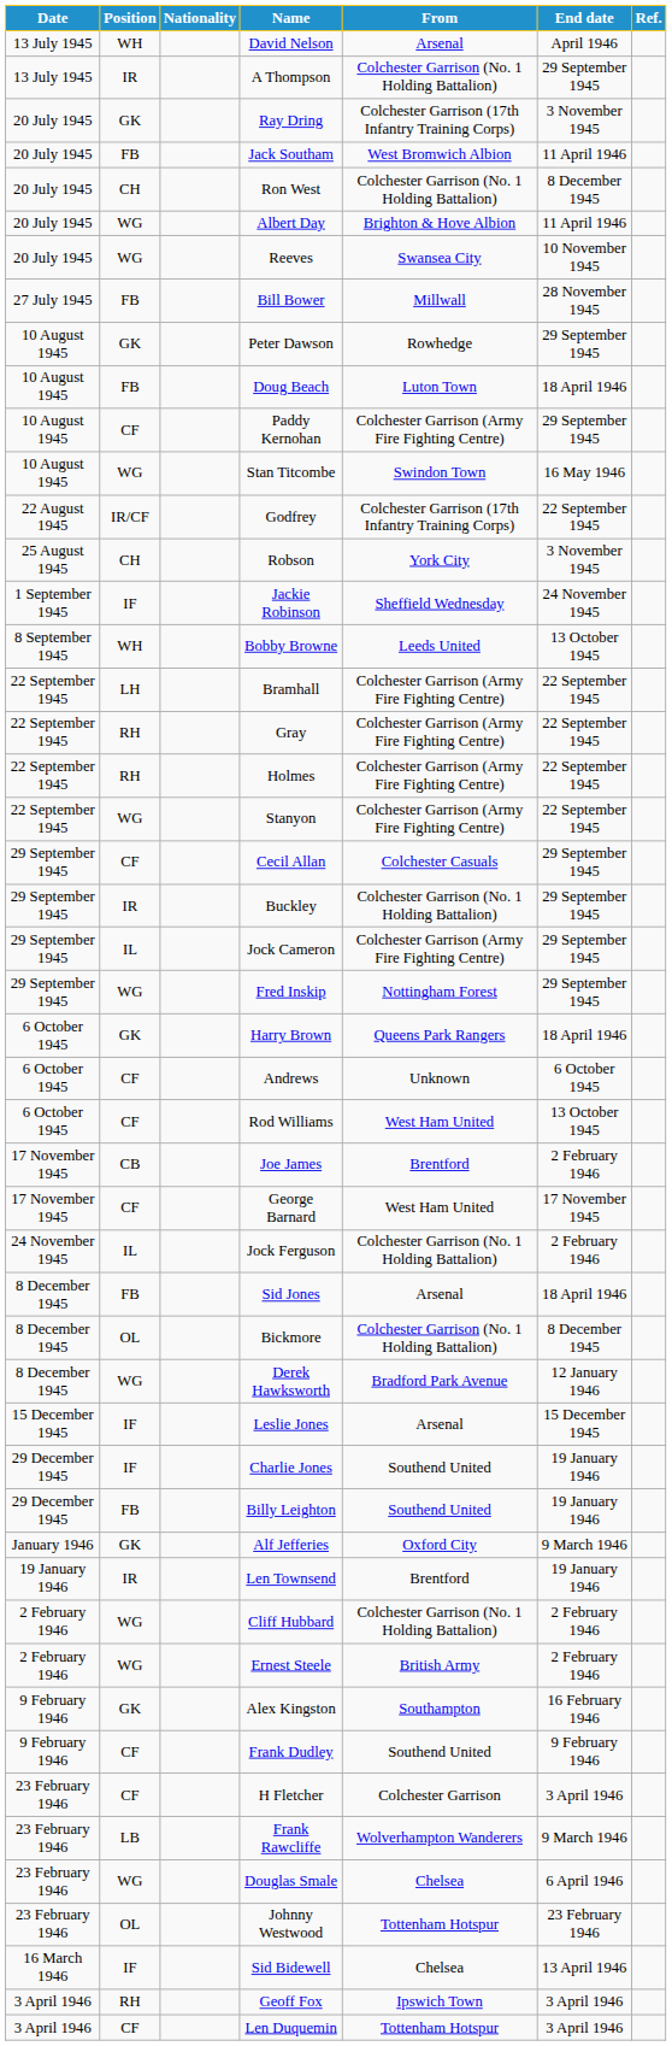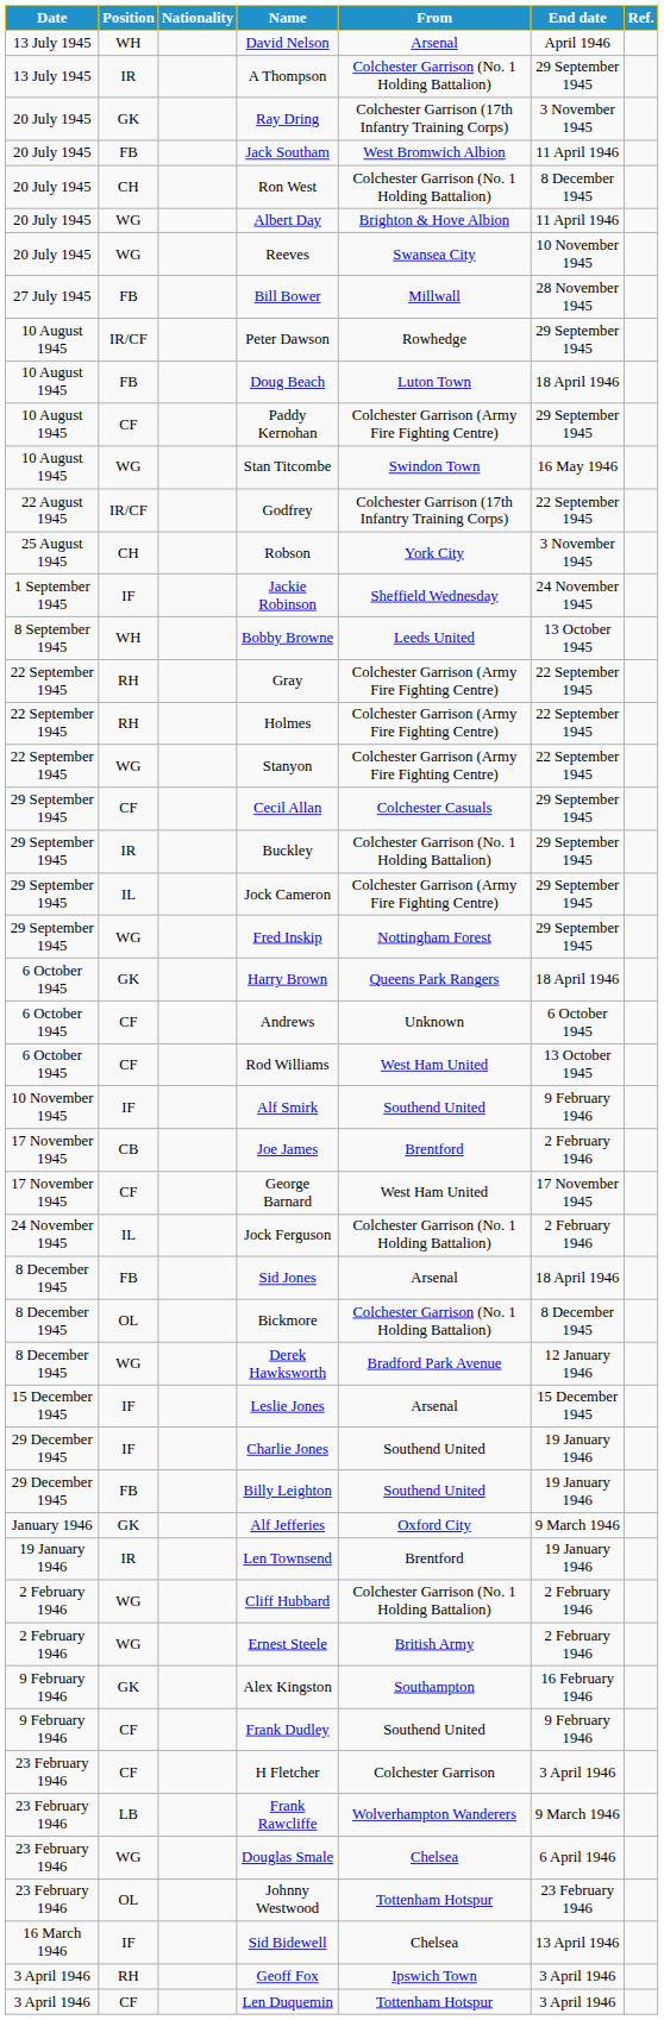 <table class="wikitable" style="text-align:center; font-size:90%; width:100%;">
 <tr>
 <th style="background:#2191CC; color:white; border:1px solid #F7C408; text-align:center;">Date</th>
 <th style="background:#2191CC; color:white; border:1px solid #F7C408; text-align:center;">Position</th>
 <th style="background:#2191CC; color:white; border:1px solid #F7C408; text-align:center;">Nationality</th>
 <th style="background:#2191CC; color:white; border:1px solid #F7C408; text-align:center;">Name</th>
 <th style="background:#2191CC; color:white; border:1px solid #F7C408; text-align:center;">From</th>
 <th style="background:#2191CC; color:white; border:1px solid #F7C408; text-align:center;">End date</th>
 <th style="background:#2191CC; color:white; border:1px solid #F7C408; text-align:center;">Ref.</th>
 </tr>
 <tr>
 <td>13 July 1945</td>
 <td>WH</td>
 <td></td>
 <td><a href='#'>David Nelson</a></td>
 <td> <a href='#'>Arsenal</a></td>
 <td>April 1946</td>
 <td></td>
 </tr>
 <tr>
 <td>13 July 1945</td>
 <td>IR</td>
 <td></td>
 <td>A Thompson</td>
 <td><a href='#'>Colchester Garrison</a> (No. 1 Holding Battalion)</td>
 <td>29 September 1945</td>
 <td></td>
 </tr>
 <tr>
 <td>20 July 1945</td>
 <td>GK</td>
 <td></td>
 <td><a href='#'>Ray Dring</a></td>
 <td>Colchester Garrison (17th Infantry Training Corps)</td>
 <td>3 November 1945</td>
 <td></td>
 </tr>
 <tr>
 <td>20 July 1945</td>
 <td>FB</td>
 <td></td>
 <td><a href='#'>Jack Southam</a></td>
 <td> <a href='#'>West Bromwich Albion</a></td>
 <td>11 April 1946</td>
 <td></td>
 </tr>
 <tr>
 <td>20 July 1945</td>
 <td>CH</td>
 <td></td>
 <td>Ron West</td>
 <td>Colchester Garrison (No. 1 Holding Battalion)</td>
 <td>8 December 1945</td>
 <td></td>
 </tr>
 <tr>
 <td>20 July 1945</td>
 <td>WG</td>
 <td></td>
 <td><a href='#'>Albert Day</a></td>
 <td> <a href='#'>Brighton & Hove Albion</a></td>
 <td>11 April 1946</td>
 <td></td>
 </tr>
 <tr>
 <td>20 July 1945</td>
 <td>WG</td>
 <td></td>
 <td>Reeves</td>
 <td> <a href='#'>Swansea City</a></td>
 <td>10 November 1945</td>
 <td></td>
 </tr>
 <tr>
 <td>27 July 1945</td>
 <td>FB</td>
 <td></td>
 <td><a href='#'>Bill Bower</a></td>
 <td> <a href='#'>Millwall</a></td>
 <td>28 November 1945</td>
 <td></td>
 </tr>
 <tr>
 <td>10 August 1945</td>
-<td>GK</td>
+<td>IR/CF</td>
 <td></td>
 <td>Peter Dawson</td>
 <td> Rowhedge</td>
 <td>29 September 1945</td>
 <td></td>
 </tr>
 <tr>
 <td>10 August 1945</td>
 <td>FB</td>
 <td></td>
 <td><a href='#'>Doug Beach</a></td>
 <td> <a href='#'>Luton Town</a></td>
 <td>18 April 1946</td>
 <td></td>
 </tr>
 <tr>
 <td>10 August 1945</td>
 <td>CF</td>
 <td></td>
 <td>Paddy Kernohan</td>
 <td>Colchester Garrison (Army Fire Fighting Centre)</td>
 <td>29 September 1945</td>
 <td></td>
 </tr>
 <tr>
 <td>10 August 1945</td>
 <td>WG</td>
 <td></td>
 <td>Stan Titcombe</td>
 <td> <a href='#'>Swindon Town</a></td>
 <td>16 May 1946</td>
 <td></td>
 </tr>
 <tr>
 <td>22 August 1945</td>
 <td>IR/CF</td>
 <td></td>
 <td>Godfrey</td>
 <td>Colchester Garrison (17th Infantry Training Corps)</td>
 <td>22 September 1945</td>
 <td></td>
 </tr>
 <tr>
 <td>25 August 1945</td>
 <td>CH</td>
 <td></td>
 <td>Robson</td>
 <td> <a href='#'>York City</a></td>
 <td>3 November 1945</td>
 <td></td>
 </tr>
 <tr>
 <td>1 September 1945</td>
 <td>IF</td>
 <td></td>
 <td><a href='#'>Jackie Robinson</a></td>
 <td> <a href='#'>Sheffield Wednesday</a></td>
 <td>24 November 1945</td>
 <td></td>
 </tr>
 <tr>
 <td>8 September 1945</td>
 <td>WH</td>
 <td></td>
 <td><a href='#'>Bobby Browne</a></td>
 <td> <a href='#'>Leeds United</a></td>
 <td>13 October 1945</td>
-<td></td>
-</tr>
-<tr>
-<td>22 September 1945</td>
-<td>LH</td>
-<td></td>
-<td>Bramhall</td>
-<td>Colchester Garrison (Army Fire Fighting Centre)</td>
-<td>22 September 1945</td>
 <td></td>
 </tr>
 <tr>
 <td>22 September 1945</td>
 <td>RH</td>
 <td></td>
 <td>Gray</td>
 <td>Colchester Garrison (Army Fire Fighting Centre)</td>
 <td>22 September 1945</td>
 <td></td>
 </tr>
 <tr>
 <td>22 September 1945</td>
 <td>RH</td>
 <td></td>
 <td>Holmes</td>
 <td>Colchester Garrison (Army Fire Fighting Centre)</td>
 <td>22 September 1945</td>
 <td></td>
 </tr>
 <tr>
 <td>22 September 1945</td>
 <td>WG</td>
 <td></td>
 <td>Stanyon</td>
 <td>Colchester Garrison (Army Fire Fighting Centre)</td>
 <td>22 September 1945</td>
 <td></td>
 </tr>
 <tr>
 <td>29 September 1945</td>
 <td>CF</td>
 <td></td>
 <td><a href='#'>Cecil Allan</a></td>
 <td> <a href='#'>Colchester Casuals</a></td>
 <td>29 September 1945</td>
 <td></td>
 </tr>
 <tr>
 <td>29 September 1945</td>
 <td>IR</td>
 <td></td>
 <td>Buckley</td>
 <td>Colchester Garrison (No. 1 Holding Battalion)</td>
 <td>29 September 1945</td>
 <td></td>
 </tr>
 <tr>
 <td>29 September 1945</td>
 <td>IL</td>
 <td></td>
 <td>Jock Cameron</td>
 <td>Colchester Garrison (Army Fire Fighting Centre)</td>
 <td>29 September 1945</td>
 <td></td>
 </tr>
 <tr>
 <td>29 September 1945</td>
 <td>WG</td>
 <td></td>
 <td><a href='#'>Fred Inskip</a></td>
 <td> <a href='#'>Nottingham Forest</a></td>
 <td>29 September 1945</td>
 <td></td>
 </tr>
 <tr>
 <td>6 October 1945</td>
 <td>GK</td>
 <td></td>
 <td><a href='#'>Harry Brown</a></td>
 <td> <a href='#'>Queens Park Rangers</a></td>
 <td>18 April 1946</td>
 <td></td>
 </tr>
 <tr>
 <td>6 October 1945</td>
 <td>CF</td>
 <td></td>
 <td>Andrews</td>
 <td>Unknown</td>
 <td>6 October 1945</td>
 <td></td>
 </tr>
 <tr>
 <td>6 October 1945</td>
 <td>CF</td>
 <td></td>
 <td>Rod Williams</td>
 <td> <a href='#'>West Ham United</a></td>
 <td>13 October 1945</td>
+<td></td>
+</tr>
+<tr>
+<td>10 November 1945</td>
+<td>IF</td>
+<td></td>
+<td><a href='#'>Alf Smirk</a></td>
+<td> <a href='#'>Southend United</a></td>
+<td>9 February 1946</td>
 <td></td>
 </tr>
 <tr>
 <td>17 November 1945</td>
 <td>CB</td>
 <td></td>
 <td><a href='#'>Joe James</a></td>
 <td> <a href='#'>Brentford</a></td>
 <td>2 February 1946</td>
 <td></td>
 </tr>
 <tr>
 <td>17 November 1945</td>
 <td>CF</td>
 <td></td>
 <td>George Barnard</td>
 <td> West Ham United</td>
 <td>17 November 1945</td>
 <td></td>
 </tr>
 <tr>
 <td>24 November 1945</td>
 <td>IL</td>
 <td></td>
 <td>Jock Ferguson</td>
 <td>Colchester Garrison (No. 1 Holding Battalion)</td>
 <td>2 February 1946</td>
 <td></td>
 </tr>
 <tr>
 <td>8 December 1945</td>
 <td>FB</td>
 <td></td>
 <td><a href='#'>Sid Jones</a></td>
 <td> Arsenal</td>
 <td>18 April 1946</td>
 <td></td>
 </tr>
 <tr>
 <td>8 December 1945</td>
 <td>OL</td>
 <td></td>
 <td>Bickmore</td>
 <td><a href='#'>Colchester Garrison</a> (No. 1 Holding Battalion)</td>
 <td>8 December 1945</td>
 <td></td>
 </tr>
 <tr>
 <td>8 December 1945</td>
 <td>WG</td>
 <td></td>
 <td><a href='#'>Derek Hawksworth</a></td>
 <td> <a href='#'>Bradford Park Avenue</a></td>
 <td>12 January 1946</td>
 <td></td>
 </tr>
 <tr>
 <td>15 December 1945</td>
 <td>IF</td>
 <td></td>
 <td><a href='#'>Leslie Jones</a></td>
 <td> Arsenal</td>
 <td>15 December 1945</td>
 <td></td>
 </tr>
 <tr>
 <td>29 December 1945</td>
 <td>IF</td>
 <td></td>
 <td><a href='#'>Charlie Jones</a></td>
 <td> Southend United</td>
 <td>19 January 1946</td>
 <td></td>
 </tr>
 <tr>
 <td>29 December 1945</td>
 <td>FB</td>
 <td></td>
 <td><a href='#'>Billy Leighton</a></td>
 <td> <a href='#'>Southend United</a></td>
 <td>19 January 1946</td>
 <td></td>
 </tr>
 <tr>
 <td>January 1946</td>
 <td>GK</td>
 <td></td>
 <td><a href='#'>Alf Jefferies</a></td>
 <td> <a href='#'>Oxford City</a></td>
 <td>9 March 1946</td>
 <td></td>
 </tr>
 <tr>
 <td>19 January 1946</td>
 <td>IR</td>
 <td></td>
 <td><a href='#'>Len Townsend</a></td>
 <td> Brentford</td>
 <td>19 January 1946</td>
 <td></td>
 </tr>
 <tr>
 <td>2 February 1946</td>
 <td>WG</td>
 <td></td>
 <td><a href='#'>Cliff Hubbard</a></td>
 <td>Colchester Garrison (No. 1 Holding Battalion)</td>
 <td>2 February 1946</td>
 <td></td>
 </tr>
 <tr>
 <td>2 February 1946</td>
 <td>WG</td>
 <td></td>
 <td><a href='#'>Ernest Steele</a></td>
 <td><a href='#'>British Army</a></td>
 <td>2 February 1946</td>
 <td></td>
 </tr>
 <tr>
 <td>9 February 1946</td>
 <td>GK</td>
 <td></td>
 <td>Alex Kingston</td>
 <td> <a href='#'>Southampton</a></td>
 <td>16 February 1946</td>
 <td></td>
 </tr>
 <tr>
 <td>9 February 1946</td>
 <td>CF</td>
 <td></td>
 <td><a href='#'>Frank Dudley</a></td>
 <td> Southend United</td>
 <td>9 February 1946</td>
 <td></td>
 </tr>
 <tr>
 <td>23 February 1946</td>
 <td>CF</td>
 <td></td>
 <td>H Fletcher</td>
 <td>Colchester Garrison</td>
 <td>3 April 1946</td>
 <td></td>
 </tr>
 <tr>
 <td>23 February 1946</td>
 <td>LB</td>
 <td></td>
 <td><a href='#'>Frank Rawcliffe</a></td>
 <td> <a href='#'>Wolverhampton Wanderers</a></td>
 <td>9 March 1946</td>
 <td></td>
 </tr>
 <tr>
 <td>23 February 1946</td>
 <td>WG</td>
 <td></td>
 <td><a href='#'>Douglas Smale</a></td>
 <td> <a href='#'>Chelsea</a></td>
 <td>6 April 1946</td>
 <td></td>
 </tr>
 <tr>
 <td>23 February 1946</td>
 <td>OL</td>
 <td></td>
 <td>Johnny Westwood</td>
 <td> <a href='#'>Tottenham Hotspur</a></td>
 <td>23 February 1946</td>
 <td></td>
 </tr>
 <tr>
 <td>16 March 1946</td>
 <td>IF</td>
 <td></td>
 <td><a href='#'>Sid Bidewell</a></td>
 <td> Chelsea</td>
 <td>13 April 1946</td>
 <td></td>
 </tr>
 <tr>
 <td>3 April 1946</td>
 <td>RH</td>
 <td></td>
 <td><a href='#'>Geoff Fox</a></td>
 <td> <a href='#'>Ipswich Town</a></td>
 <td>3 April 1946</td>
 <td></td>
 </tr>
 <tr>
 <td>3 April 1946</td>
 <td>CF</td>
 <td></td>
 <td><a href='#'>Len Duquemin</a></td>
 <td> <a href='#'>Tottenham Hotspur</a></td>
 <td>3 April 1946</td>
 <td></td>
 </tr>
 </table>
